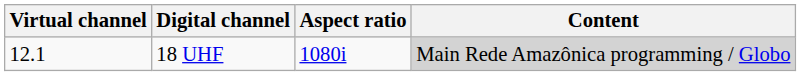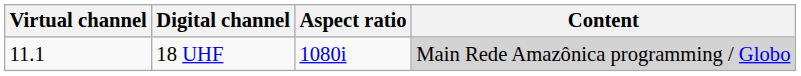 <table class = "wikitable">
 <tr>
 <th>Virtual channel</th>
 <th>Digital channel</th>
 <th>Aspect ratio</th>
 <th>Content</th>
 </tr>
 <tr>
-<td>12.1</td>
+<td>11.1</td>
 <td>18 <a href='#'>UHF</a></td>
 <td><a href='#'>1080i</a></td>
 <td style="background: lightgrey;">Main Rede Amazônica programming / <a href='#'>Globo</a></td>
 </tr>
 </table>
